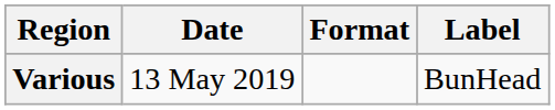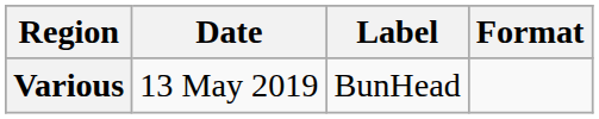 <table class="wikitable plainrowheaders">
 <tr>
 <th>Region</th>
 <th>Date</th>
+<th>Label</th>
 <th>Format</th>
-<th>Label</th>
 </tr>
 <tr>
 <th scope="row">Various</th>
 <td>13 May 2019</td>
+<td>BunHead</td>
 <td></td>
-<td>BunHead</td>
 </tr>
 </table>
